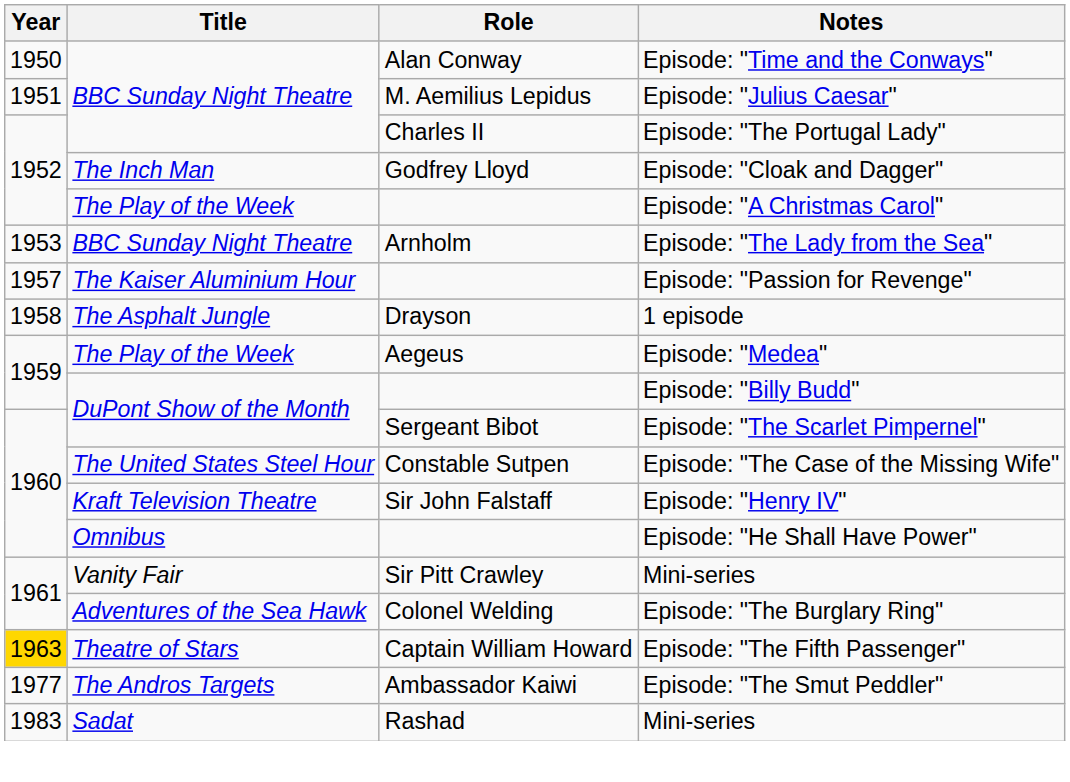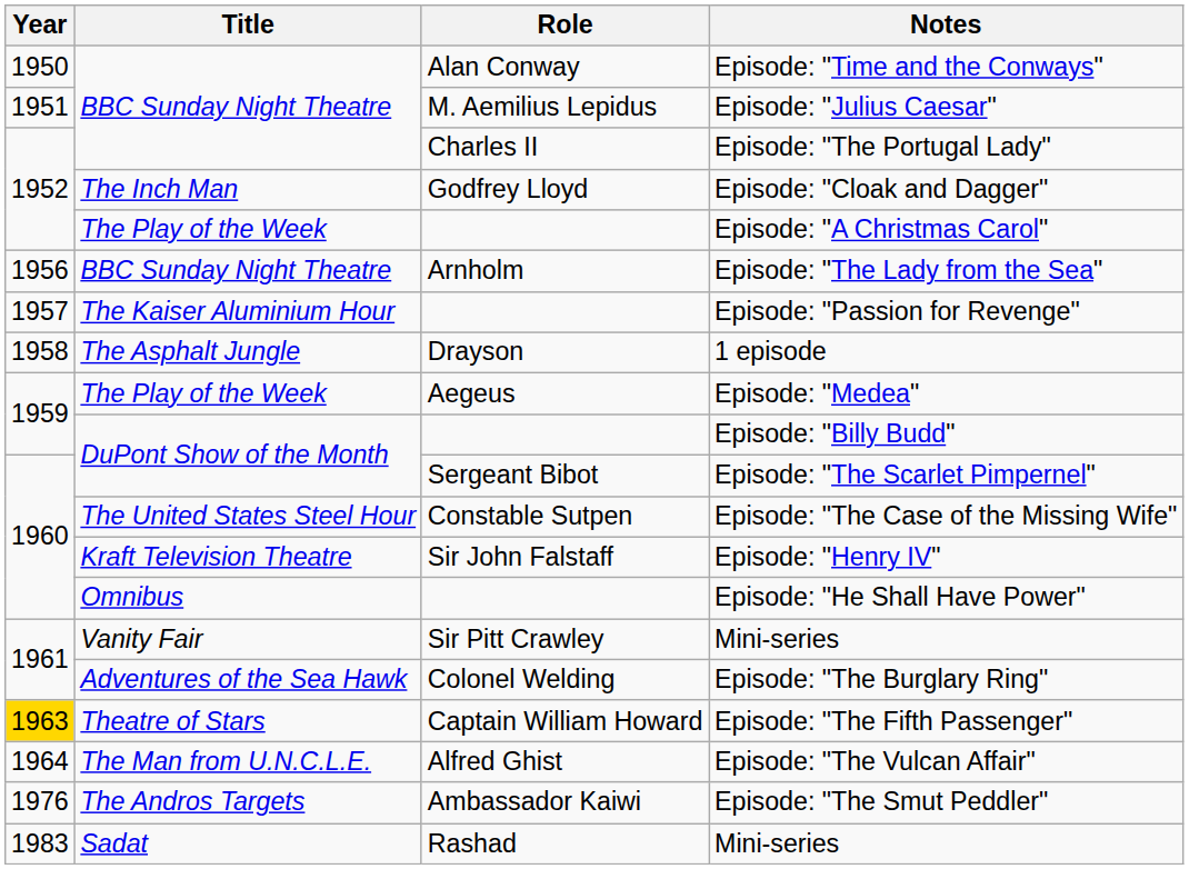 <table class="wikitable">
 <tr>
 <th>Year</th>
 <th>Title</th>
 <th>Role</th>
 <th>Notes</th>
 </tr>
 <tr>
 <td>1950</td>
 <td rowspan="3"><em><a href='#'>BBC Sunday Night Theatre</a></em></td>
 <td>Alan Conway</td>
 <td>Episode: "<a href='#'>Time and the Conways</a>"</td>
 </tr>
 <tr>
 <td>1951</td>
 <td>M. Aemilius Lepidus</td>
 <td>Episode: "<a href='#'>Julius Caesar</a>"</td>
 </tr>
 <tr>
 <td rowspan="3">1952</td>
 <td>Charles II</td>
 <td>Episode: "The Portugal Lady"</td>
 </tr>
 <tr>
 <td><em><a href='#'>The Inch Man</a></em></td>
 <td>Godfrey Lloyd</td>
 <td>Episode: "Cloak and Dagger"</td>
 </tr>
 <tr>
 <td><em><a href='#'>The Play of the Week</a></em></td>
 <td></td>
 <td>Episode: "<a href='#'>A Christmas Carol</a>"</td>
 </tr>
 <tr>
-<td>1953</td>
+<td>1956</td>
 <td><em><a href='#'>BBC Sunday Night Theatre</a></em></td>
 <td>Arnholm</td>
 <td>Episode: "<a href='#'>The Lady from the Sea</a>"</td>
 </tr>
 <tr>
 <td>1957</td>
 <td><em><a href='#'>The Kaiser Aluminium Hour</a></em></td>
 <td></td>
 <td>Episode: "Passion for Revenge"</td>
 </tr>
 <tr>
 <td>1958</td>
 <td><em><a href='#'>The Asphalt Jungle</a></em></td>
 <td>Drayson</td>
 <td>1 episode</td>
 </tr>
 <tr>
 <td rowspan="2">1959</td>
 <td><em><a href='#'>The Play of the Week</a></em></td>
 <td>Aegeus</td>
 <td>Episode: "<a href='#'>Medea</a>"</td>
 </tr>
 <tr>
 <td rowspan="2"><em><a href='#'>DuPont Show of the Month</a></em></td>
 <td></td>
 <td>Episode: "<a href='#'>Billy Budd</a>"</td>
 </tr>
 <tr>
 <td rowspan="4">1960</td>
 <td>Sergeant Bibot</td>
 <td>Episode: "<a href='#'>The Scarlet Pimpernel</a>"</td>
 </tr>
 <tr>
 <td><em><a href='#'>The United States Steel Hour</a></em></td>
 <td>Constable Sutpen</td>
 <td>Episode: "The Case of the Missing Wife"</td>
 </tr>
 <tr>
 <td><em><a href='#'>Kraft Television Theatre</a></em></td>
 <td>Sir John Falstaff</td>
 <td>Episode: "<a href='#'>Henry IV</a>"</td>
 </tr>
 <tr>
 <td><em><a href='#'>Omnibus</a></em></td>
 <td></td>
 <td>Episode: "He Shall Have Power"</td>
 </tr>
 <tr>
 <td rowspan="2">1961</td>
 <td><em>Vanity Fair</em></td>
 <td>Sir Pitt Crawley</td>
 <td>Mini-series</td>
 </tr>
 <tr>
 <td><em><a href='#'>Adventures of the Sea Hawk</a></em></td>
 <td>Colonel Welding</td>
 <td>Episode: "The Burglary Ring"</td>
 </tr>
 <tr>
 <td style="background: gold;">1963</td>
 <td><em><a href='#'>Theatre of Stars</a></em></td>
 <td>Captain William Howard</td>
 <td>Episode: "The Fifth Passenger"</td>
 </tr>
 <tr>
-<td>1977</td>
+<td>1964</td>
+<td><em><a href='#'>The Man from U.N.C.L.E.</a></em></td>
+<td>Alfred Ghist</td>
+<td>Episode: "The Vulcan Affair"</td>
+</tr>
+<tr>
+<td>1976</td>
 <td><em><a href='#'>The Andros Targets</a></em></td>
 <td>Ambassador Kaiwi</td>
 <td>Episode: "The Smut Peddler"</td>
 </tr>
 <tr>
 <td>1983</td>
 <td><em><a href='#'>Sadat</a></em></td>
 <td>Rashad</td>
 <td>Mini-series</td>
 </tr>
 </table>
